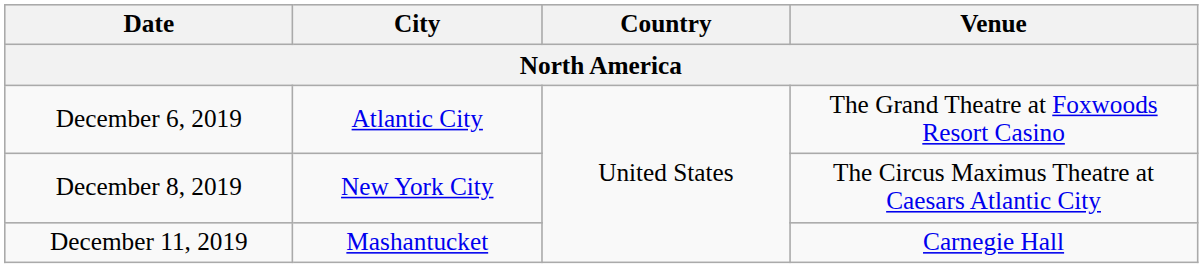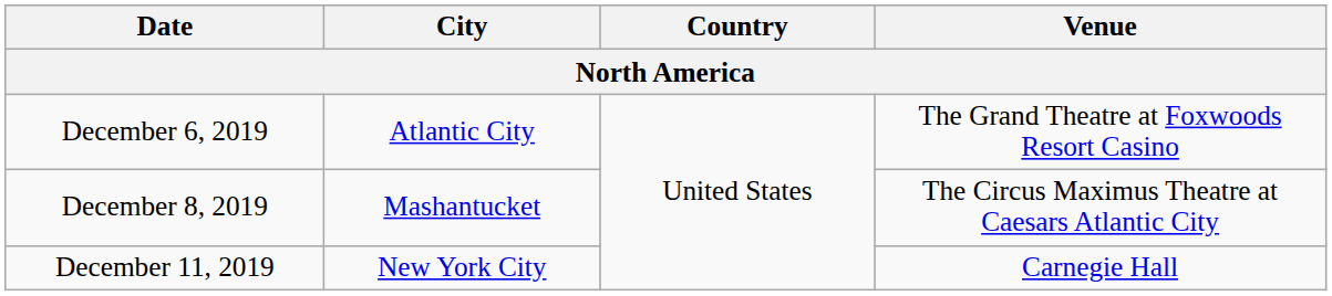 <table class="wikitable" style="text-align:center;">
 <tr>
 <th style="width:175px;">Date</th>
 <th style="width:150px;">City</th>
 <th style="width:150px;">Country</th>
 <th style="width:250px;">Venue</th>
 </tr>
 <tr>
 <th colspan="4">North America</th>
 </tr>
 <tr>
 <td>December 6, 2019</td>
 <td><a href='#'>Atlantic City</a></td>
 <td rowspan="3">United States</td>
 <td>The Grand Theatre at <a href='#'>Foxwoods Resort Casino</a></td>
 </tr>
 <tr>
 <td>December 8, 2019</td>
-<td><a href='#'>New York City</a></td>
+<td><a href='#'>Mashantucket</a></td>
 <td>The Circus Maximus Theatre at <a href='#'>Caesars Atlantic City</a></td>
 </tr>
 <tr>
 <td>December 11, 2019</td>
-<td><a href='#'>Mashantucket</a></td>
+<td><a href='#'>New York City</a></td>
 <td><a href='#'>Carnegie Hall</a></td>
 </tr>
 </table>
